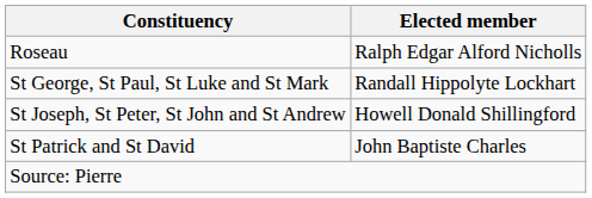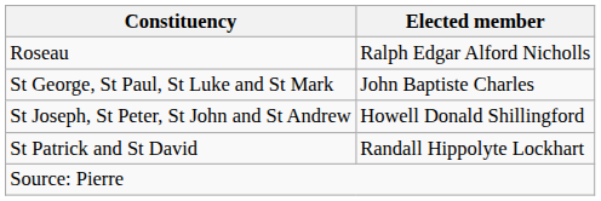 <table class=wikitable>
 <tr>
 <th>Constituency</th>
 <th>Elected member</th>
 </tr>
 <tr>
 <td>Roseau</td>
 <td>Ralph Edgar Alford Nicholls</td>
 </tr>
 <tr>
 <td>St George, St Paul, St Luke and St Mark</td>
-<td>Randall Hippolyte Lockhart</td>
+<td>John Baptiste Charles</td>
 </tr>
 <tr>
 <td>St Joseph, St Peter, St John and St Andrew</td>
 <td>Howell Donald Shillingford</td>
 </tr>
 <tr>
 <td>St Patrick and St David</td>
-<td>John Baptiste Charles</td>
+<td>Randall Hippolyte Lockhart</td>
 </tr>
 <tr>
 <td colspan=2>Source: Pierre</td>
 </tr>
 </table>
